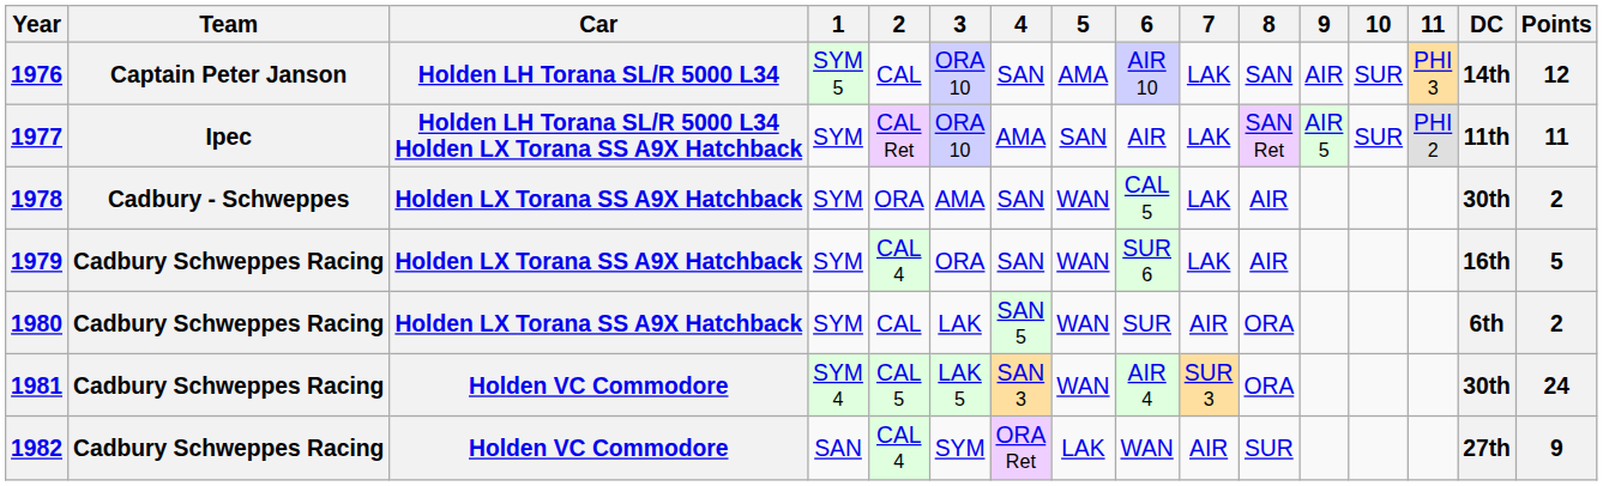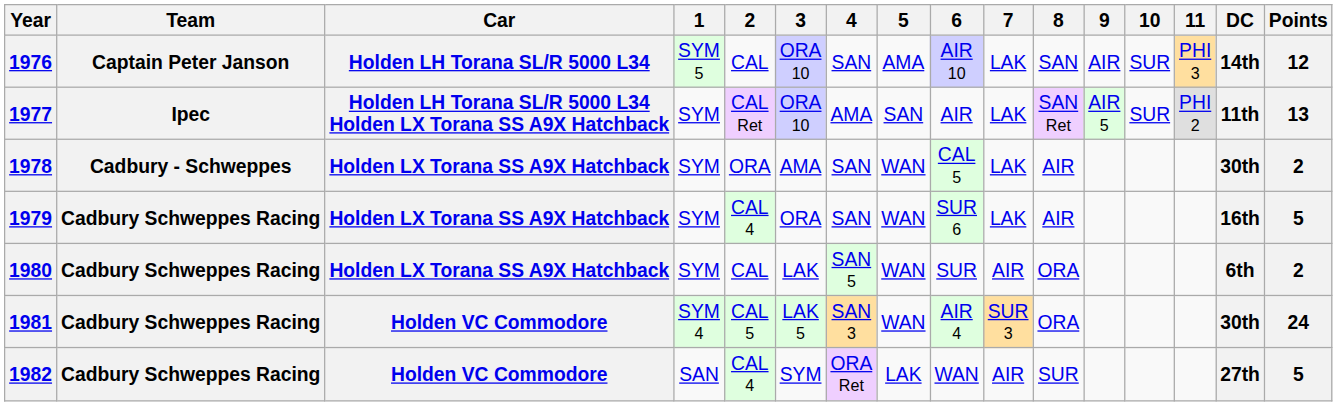 <table class="wikitable" style="text-align:center; font-size:95%">
 <tr>
 <th>Year</th>
 <th>Team</th>
 <th>Car</th>
 <th>1</th>
 <th>2</th>
 <th>3</th>
 <th>4</th>
 <th>5</th>
 <th>6</th>
 <th>7</th>
 <th>8</th>
 <th>9</th>
 <th>10</th>
 <th>11</th>
 <th>DC</th>
 <th>Points</th>
 </tr>
 <tr>
 <th><a href='#'>1976</a></th>
 <th> Captain Peter Janson</th>
 <th><a href='#'>Holden LH Torana SL/R 5000 L34</a></th>
 <td style="background:#dfffdf;"><a href='#'>SYM</a><br><small>5</small></td>
 <td><a href='#'>CAL</a></td>
 <td style="background:#cfcfff;"><a href='#'>ORA</a><br><small>10</small></td>
 <td><a href='#'>SAN</a></td>
 <td><a href='#'>AMA</a></td>
 <td style="background:#cfcfff;"><a href='#'>AIR</a><br><small>10</small></td>
 <td><a href='#'>LAK</a></td>
 <td><a href='#'>SAN</a></td>
 <td><a href='#'>AIR</a></td>
 <td><a href='#'>SUR</a></td>
 <td style="background:#ffdf9f;"><a href='#'>PHI</a><br><small>3</small></td>
 <th>14th</th>
 <th>12</th>
 </tr>
 <tr>
 <th><a href='#'>1977</a></th>
 <th> Ipec</th>
 <th><a href='#'>Holden LH Torana SL/R 5000 L34</a><br><a href='#'>Holden LX Torana SS A9X Hatchback</a></th>
 <td><a href='#'>SYM</a></td>
 <td style="background:#efcfff;"><a href='#'>CAL</a><br><small>Ret</small></td>
 <td style="background:#cfcfff;"><a href='#'>ORA</a><br><small>10</small></td>
 <td><a href='#'>AMA</a></td>
 <td><a href='#'>SAN</a></td>
 <td><a href='#'>AIR</a></td>
 <td><a href='#'>LAK</a></td>
 <td style="background:#efcfff;"><a href='#'>SAN</a><br><small>Ret</small></td>
 <td style="background:#dfffdf;"><a href='#'>AIR</a><br><small>5</small></td>
 <td><a href='#'>SUR</a></td>
 <td style="background:#dfdfdf;"><a href='#'>PHI</a><br><small>2</small></td>
 <th>11th</th>
-<th>11</th>
+<th>13</th>
 </tr>
 <tr>
 <th><a href='#'>1978</a></th>
 <th> Cadbury - Schweppes</th>
 <th><a href='#'>Holden LX Torana SS A9X Hatchback</a></th>
 <td><a href='#'>SYM</a></td>
 <td><a href='#'>ORA</a></td>
 <td><a href='#'>AMA</a></td>
 <td><a href='#'>SAN</a></td>
 <td><a href='#'>WAN</a></td>
 <td style="background:#dfffdf;"><a href='#'>CAL</a><br><small>5</small></td>
 <td><a href='#'>LAK</a></td>
 <td><a href='#'>AIR</a></td>
 <td></td>
 <td></td>
 <td></td>
 <th>30th</th>
 <th>2</th>
 </tr>
 <tr>
 <th><a href='#'>1979</a></th>
 <th> Cadbury Schweppes Racing</th>
 <th><a href='#'>Holden LX Torana SS A9X Hatchback</a></th>
 <td><a href='#'>SYM</a></td>
 <td style="background:#dfffdf;"><a href='#'>CAL</a><br><small>4</small></td>
 <td><a href='#'>ORA</a></td>
 <td><a href='#'>SAN</a></td>
 <td><a href='#'>WAN</a></td>
 <td style="background:#dfffdf;"><a href='#'>SUR</a><br><small>6</small></td>
 <td><a href='#'>LAK</a></td>
 <td><a href='#'>AIR</a></td>
 <td></td>
 <td></td>
 <td></td>
 <th>16th</th>
 <th>5</th>
 </tr>
 <tr>
 <th><a href='#'>1980</a></th>
 <th> Cadbury Schweppes Racing</th>
 <th><a href='#'>Holden LX Torana SS A9X Hatchback</a></th>
 <td><a href='#'>SYM</a></td>
 <td><a href='#'>CAL</a></td>
 <td><a href='#'>LAK</a></td>
 <td style="background:#dfffdf;"><a href='#'>SAN</a><br><small>5</small></td>
 <td><a href='#'>WAN</a></td>
 <td><a href='#'>SUR</a></td>
 <td><a href='#'>AIR</a></td>
 <td><a href='#'>ORA</a></td>
 <td></td>
 <td></td>
 <td></td>
 <th>6th</th>
 <th>2</th>
 </tr>
 <tr>
 <th><a href='#'>1981</a></th>
 <th> Cadbury Schweppes Racing</th>
 <th><a href='#'>Holden VC Commodore</a></th>
 <td style="background:#dfffdf;"><a href='#'>SYM</a><br><small>4</small></td>
 <td style="background:#dfffdf;"><a href='#'>CAL</a><br><small>5</small></td>
 <td style="background:#dfffdf;"><a href='#'>LAK</a><br><small>5</small></td>
 <td style="background:#ffdf9f;"><a href='#'>SAN</a><br><small>3</small></td>
 <td><a href='#'>WAN</a></td>
 <td style="background:#dfffdf;"><a href='#'>AIR</a><br><small>4</small></td>
 <td style="background:#ffdf9f;"><a href='#'>SUR</a><br><small>3</small></td>
 <td><a href='#'>ORA</a></td>
 <td></td>
 <td></td>
 <td></td>
 <th>30th</th>
 <th>24</th>
 </tr>
 <tr>
 <th><a href='#'>1982</a></th>
 <th> Cadbury Schweppes Racing</th>
 <th><a href='#'>Holden VC Commodore</a></th>
 <td><a href='#'>SAN</a></td>
 <td style="background:#dfffdf;"><a href='#'>CAL</a><br><small>4</small></td>
 <td><a href='#'>SYM</a></td>
 <td style="background:#efcfff;"><a href='#'>ORA</a><br><small>Ret</small></td>
 <td><a href='#'>LAK</a></td>
 <td><a href='#'>WAN</a></td>
 <td><a href='#'>AIR</a></td>
 <td><a href='#'>SUR</a></td>
 <td></td>
 <td></td>
 <td></td>
 <th>27th</th>
-<th>9</th>
+<th>5</th>
 </tr>
 </table>
